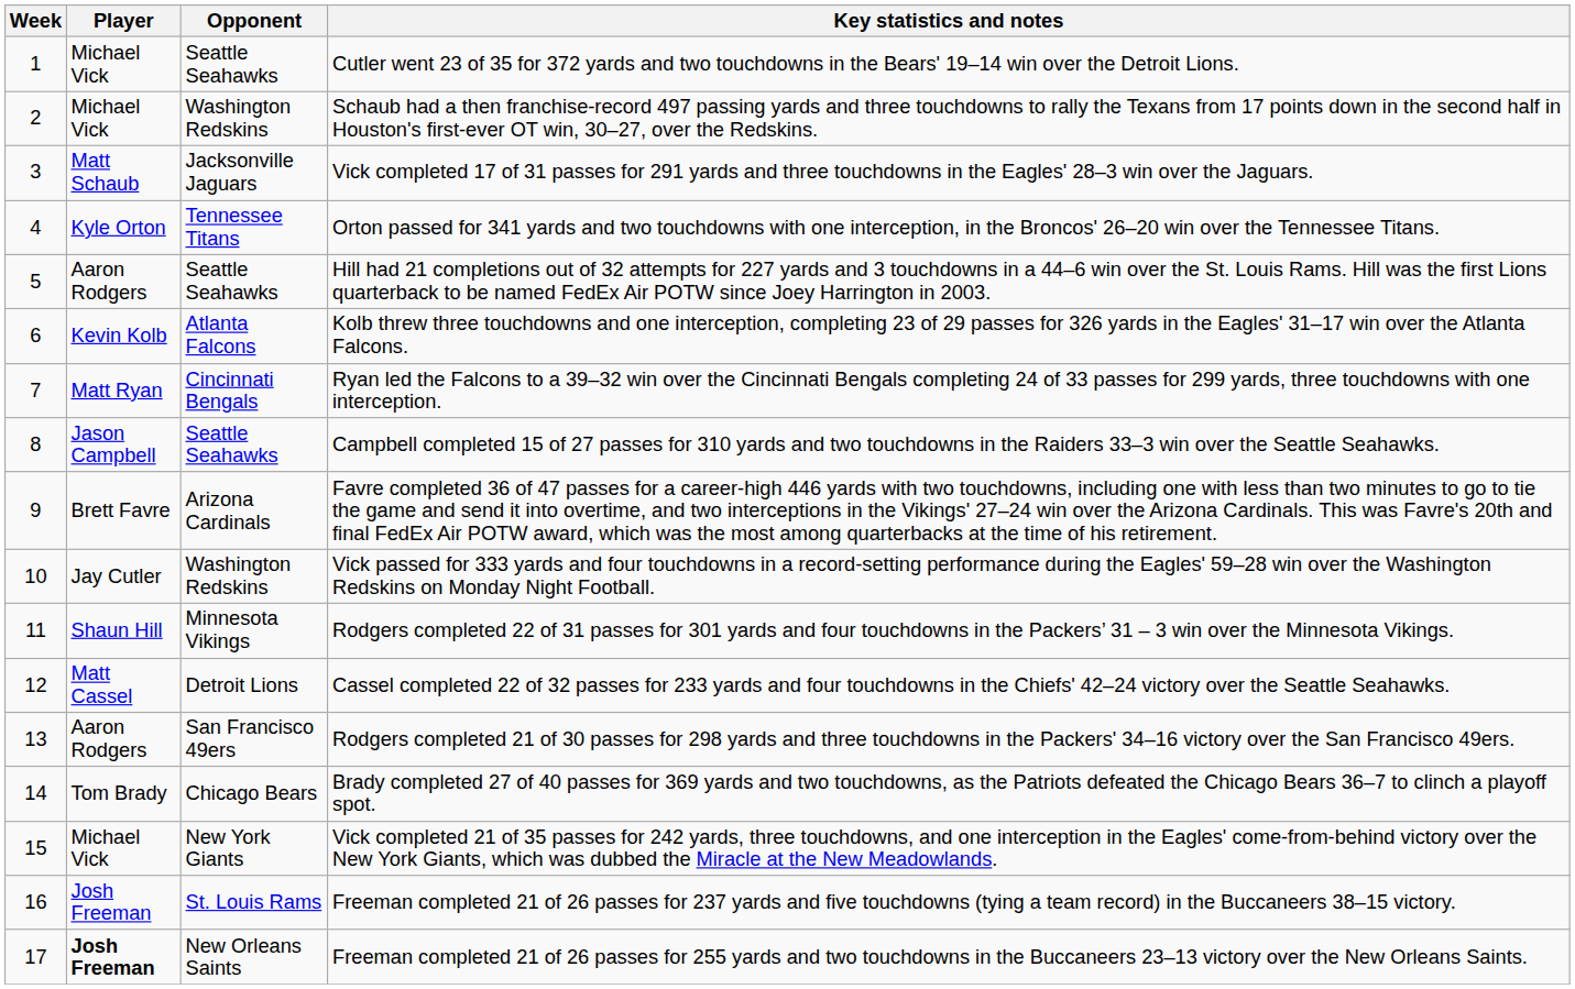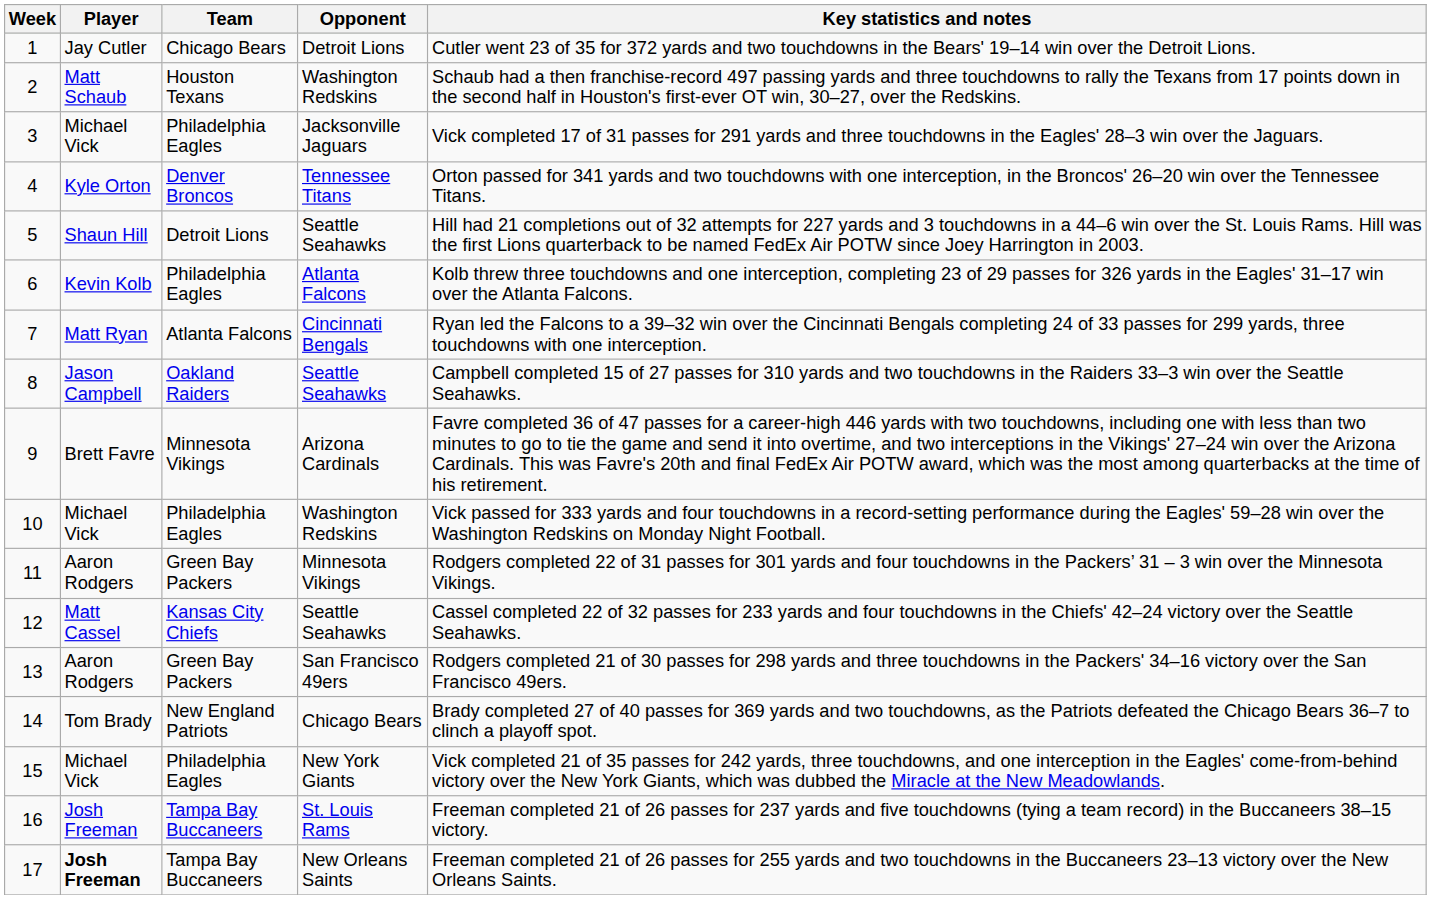 <table class="wikitable">
 <tr style="background:#efef;">
 <th>Week</th>
 <th>Player</th>
+<th>Team</th>
 <th>Opponent</th>
 <th>Key statistics and notes</th>
 </tr>
 <tr>
 <td align=center>1</td>
-<td>Michael Vick</td>
-<td>Seattle Seahawks</td>
+<td>Jay Cutler</td>
+<td>Chicago Bears</td>
+<td>Detroit Lions</td>
 <td>Cutler went 23 of 35 for 372 yards and two touchdowns in the Bears' 19–14 win over the Detroit Lions.</td>
 </tr>
 <tr>
 <td align=center>2</td>
-<td>Michael Vick</td>
+<td><a href='#'>Matt Schaub</a></td>
+<td>Houston Texans</td>
 <td>Washington Redskins</td>
 <td>Schaub had a then franchise-record 497 passing yards and three touchdowns to rally the Texans from 17 points down in the second half in Houston's first-ever OT win, 30–27, over the Redskins.</td>
 </tr>
 <tr>
 <td align=center>3</td>
-<td><a href='#'>Matt Schaub</a></td>
+<td>Michael Vick</td>
+<td>Philadelphia Eagles</td>
 <td>Jacksonville Jaguars</td>
 <td>Vick completed 17 of 31 passes for 291 yards and three touchdowns in the Eagles' 28–3 win over the Jaguars.</td>
 </tr>
 <tr>
 <td align=center>4</td>
 <td><a href='#'>Kyle Orton</a></td>
+<td><a href='#'>Denver Broncos</a></td>
 <td><a href='#'>Tennessee Titans</a></td>
 <td>Orton passed for 341 yards and two touchdowns with one interception, in the Broncos' 26–20 win over the Tennessee Titans.</td>
 </tr>
 <tr>
 <td align=center>5</td>
-<td>Aaron Rodgers</td>
+<td><a href='#'>Shaun Hill</a></td>
+<td>Detroit Lions</td>
 <td>Seattle Seahawks</td>
 <td>Hill had 21 completions out of 32 attempts for 227 yards and 3 touchdowns in a 44–6 win over the St. Louis Rams. Hill was the first Lions quarterback to be named FedEx Air POTW since Joey Harrington in 2003.</td>
 </tr>
 <tr>
 <td align=center>6</td>
 <td><a href='#'>Kevin Kolb</a></td>
+<td>Philadelphia Eagles</td>
 <td><a href='#'>Atlanta Falcons</a></td>
 <td>Kolb threw three touchdowns and one interception, completing 23 of 29 passes for 326 yards in the Eagles' 31–17 win over the Atlanta Falcons.</td>
 </tr>
 <tr>
 <td align=center>7</td>
 <td><a href='#'>Matt Ryan</a></td>
+<td>Atlanta Falcons</td>
 <td><a href='#'>Cincinnati Bengals</a></td>
 <td>Ryan led the Falcons to a 39–32 win over the Cincinnati Bengals completing 24 of 33 passes for 299 yards, three touchdowns with one interception.</td>
 </tr>
 <tr>
 <td align=center>8</td>
 <td><a href='#'>Jason Campbell</a></td>
+<td><a href='#'>Oakland Raiders</a></td>
 <td><a href='#'>Seattle Seahawks</a></td>
 <td>Campbell completed 15 of 27 passes for 310 yards and two touchdowns in the Raiders 33–3 win over the Seattle Seahawks.</td>
 </tr>
 <tr>
 <td align=center>9</td>
 <td>Brett Favre</td>
+<td>Minnesota Vikings</td>
 <td>Arizona Cardinals</td>
 <td>Favre completed 36 of 47 passes for a career-high 446 yards with two touchdowns, including one with less than two minutes to go to tie the game and send it into overtime, and two interceptions in the Vikings' 27–24 win over the Arizona Cardinals. This was Favre's 20th and final FedEx Air POTW award, which was the most among quarterbacks at the time of his retirement.</td>
 </tr>
 <tr>
 <td align=center>10</td>
-<td>Jay Cutler</td>
+<td>Michael Vick</td>
+<td>Philadelphia Eagles</td>
 <td>Washington Redskins</td>
 <td>Vick passed for 333 yards and four touchdowns in a record-setting performance during the Eagles' 59–28 win over the Washington Redskins on Monday Night Football.</td>
 </tr>
 <tr>
 <td align=center>11</td>
-<td><a href='#'>Shaun Hill</a></td>
+<td>Aaron Rodgers</td>
+<td>Green Bay Packers</td>
 <td>Minnesota Vikings</td>
 <td>Rodgers completed 22 of 31 passes for 301 yards and four touchdowns in the Packers’ 31 – 3 win over the Minnesota Vikings.</td>
 </tr>
 <tr>
 <td align=center>12</td>
 <td><a href='#'>Matt Cassel</a></td>
-<td>Detroit Lions</td>
+<td><a href='#'>Kansas City Chiefs</a></td>
+<td>Seattle Seahawks</td>
 <td>Cassel completed 22 of 32 passes for 233 yards and four touchdowns in the Chiefs' 42–24 victory over the Seattle Seahawks.</td>
 </tr>
 <tr>
 <td align=center>13</td>
 <td>Aaron Rodgers</td>
+<td>Green Bay Packers</td>
 <td>San Francisco 49ers</td>
 <td>Rodgers completed 21 of 30 passes for 298 yards and three touchdowns in the Packers' 34–16 victory over the San Francisco 49ers.</td>
 </tr>
 <tr>
 <td align=center>14</td>
 <td>Tom Brady</td>
+<td>New England Patriots</td>
 <td>Chicago Bears</td>
 <td>Brady completed 27 of 40 passes for 369 yards and two touchdowns, as the Patriots defeated the Chicago Bears 36–7 to clinch a playoff spot.</td>
 </tr>
 <tr>
 <td align=center>15</td>
 <td>Michael Vick</td>
+<td>Philadelphia Eagles</td>
 <td>New York Giants</td>
 <td>Vick completed 21 of 35 passes for 242 yards, three touchdowns, and one interception in the Eagles' come-from-behind victory over the New York Giants, which was dubbed the <a href='#'>Miracle at the New Meadowlands</a>.</td>
 </tr>
 <tr>
 <td align=center>16</td>
 <td><a href='#'>Josh Freeman</a></td>
+<td><a href='#'>Tampa Bay Buccaneers</a></td>
 <td><a href='#'>St. Louis Rams</a></td>
 <td>Freeman completed 21 of 26 passes for 237 yards and five touchdowns (tying a team record) in the Buccaneers 38–15 victory.</td>
 </tr>
 <tr>
 <td align=center>17</td>
 <td><strong>Josh Freeman</strong></td>
+<td>Tampa Bay Buccaneers</td>
 <td>New Orleans Saints</td>
 <td>Freeman completed 21 of 26 passes for 255 yards and two touchdowns in the Buccaneers 23–13 victory over the New Orleans Saints.</td>
 </tr>
 </table>
